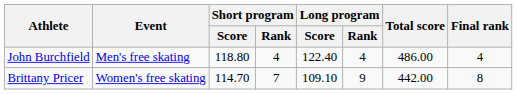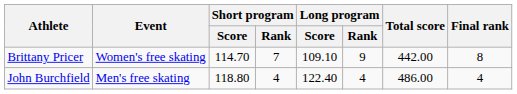 <table class="wikitable" style="font-size:90%">
 <tr>
 <th rowspan=2>Athlete</th>
 <th rowspan=2>Event</th>
 <th colspan=2>Short program</th>
 <th colspan=2>Long program</th>
 <th rowspan=2>Total score</th>
 <th rowspan=2>Final rank</th>
 </tr>
 <tr>
 <th>Score</th>
 <th>Rank</th>
 <th>Score</th>
 <th>Rank</th>
 </tr>
 <tr align=center>
+<td align=left><a href='#'>Brittany Pricer</a></td>
+<td align=left><a href='#'>Women's free skating</a></td>
+<td>114.70</td>
+<td>7</td>
+<td>109.10</td>
+<td>9</td>
+<td>442.00</td>
+<td>8</td>
+</tr>
+<tr align=center>
 <td align=left><a href='#'>John Burchfield</a></td>
 <td align=left><a href='#'>Men's free skating</a></td>
 <td>118.80</td>
 <td>4</td>
 <td>122.40</td>
 <td>4</td>
 <td>486.00</td>
 <td>4</td>
 </tr>
-<tr align=center>
-<td align=left><a href='#'>Brittany Pricer</a></td>
-<td align=left><a href='#'>Women's free skating</a></td>
-<td>114.70</td>
-<td>7</td>
-<td>109.10</td>
-<td>9</td>
-<td>442.00</td>
-<td>8</td>
-</tr>
 </table>
